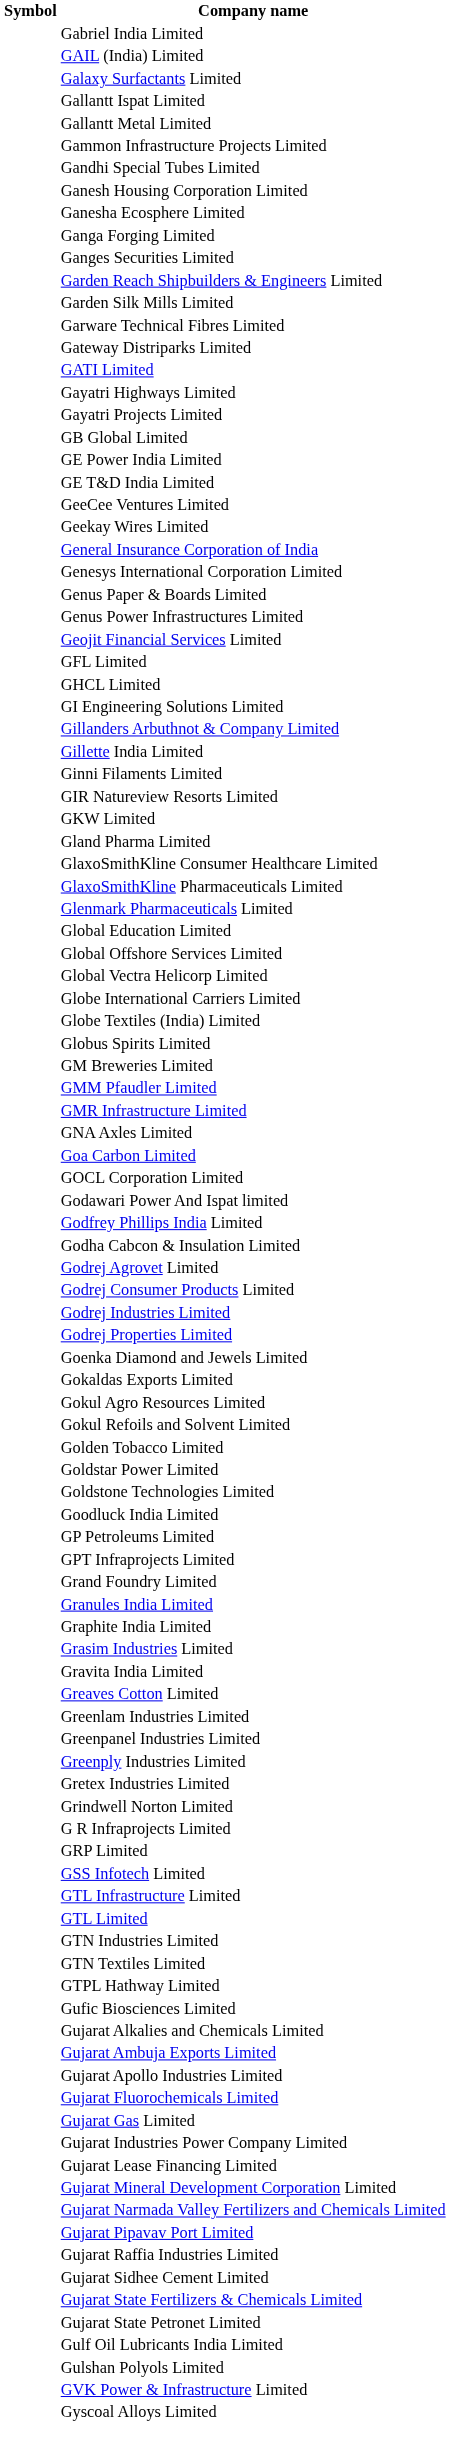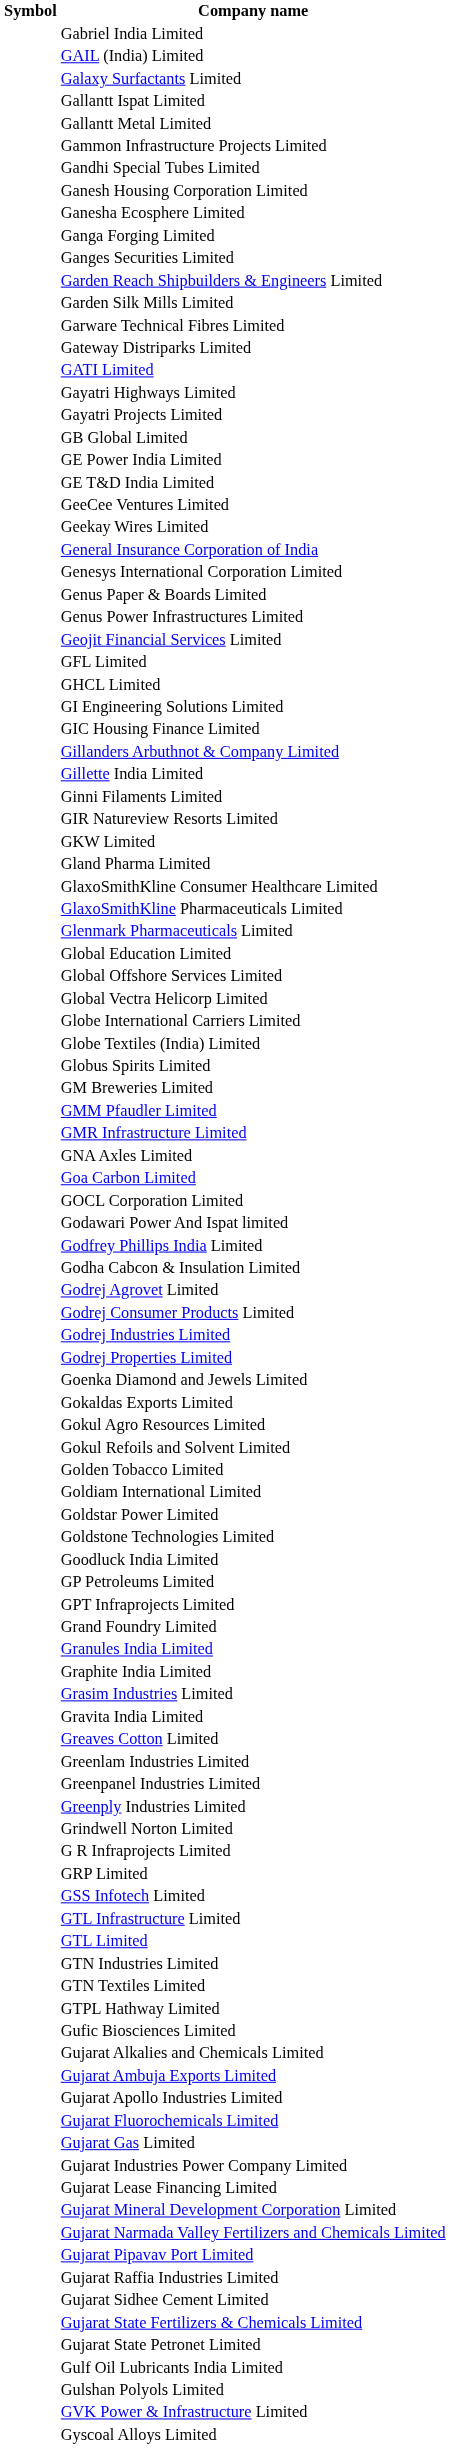 <table style="background:transparent;">
 <tr>
 <th>Symbol</th>
 <th>Company name</th>
 </tr>
 <tr>
 <td></td>
 <td>Gabriel India Limited</td>
 </tr>
 <tr>
 <td></td>
 <td><a href='#'>GAIL</a> (India) Limited</td>
 </tr>
 <tr>
 <td></td>
 <td><a href='#'>Galaxy Surfactants</a> Limited</td>
 </tr>
 <tr>
 <td></td>
 <td>Gallantt Ispat Limited</td>
 </tr>
 <tr>
 <td></td>
 <td>Gallantt Metal Limited</td>
 </tr>
 <tr>
 <td></td>
 <td>Gammon Infrastructure Projects Limited</td>
 </tr>
 <tr>
 <td></td>
 <td>Gandhi Special Tubes Limited</td>
 </tr>
 <tr>
 <td></td>
 <td>Ganesh Housing Corporation Limited</td>
 </tr>
 <tr>
 <td></td>
 <td>Ganesha Ecosphere Limited</td>
 </tr>
 <tr>
 <td></td>
 <td>Ganga Forging Limited</td>
 </tr>
 <tr>
 <td></td>
 <td>Ganges Securities Limited</td>
 </tr>
 <tr>
 <td></td>
 <td><a href='#'>Garden Reach Shipbuilders & Engineers</a> Limited</td>
 </tr>
 <tr>
 <td></td>
 <td>Garden Silk Mills Limited</td>
 </tr>
 <tr>
 <td></td>
 <td>Garware Technical Fibres Limited</td>
 </tr>
 <tr>
 <td></td>
 <td>Gateway Distriparks Limited</td>
 </tr>
 <tr>
 <td></td>
 <td><a href='#'>GATI Limited</a></td>
 </tr>
 <tr>
 <td></td>
 <td>Gayatri Highways Limited</td>
 </tr>
 <tr>
 <td></td>
 <td>Gayatri Projects Limited</td>
 </tr>
 <tr>
 <td></td>
 <td>GB Global Limited</td>
 </tr>
 <tr>
 <td></td>
 <td>GE Power India Limited</td>
 </tr>
 <tr>
 <td></td>
 <td>GE T&D India Limited</td>
 </tr>
 <tr>
 <td></td>
 <td>GeeCee Ventures Limited</td>
 </tr>
 <tr>
 <td></td>
 <td>Geekay Wires Limited</td>
 </tr>
 <tr>
 <td></td>
 <td><a href='#'>General Insurance Corporation of India</a></td>
 </tr>
 <tr>
 <td></td>
 <td>Genesys International Corporation Limited</td>
 </tr>
 <tr>
 <td></td>
 <td>Genus Paper & Boards Limited</td>
 </tr>
 <tr>
 <td></td>
 <td>Genus Power Infrastructures Limited</td>
 </tr>
 <tr>
 <td></td>
 <td><a href='#'>Geojit Financial Services</a> Limited</td>
 </tr>
 <tr>
 <td></td>
 <td>GFL Limited</td>
 </tr>
 <tr>
 <td></td>
 <td>GHCL Limited</td>
 </tr>
 <tr>
 <td></td>
 <td>GI Engineering Solutions Limited</td>
+</tr>
+<tr>
+<td></td>
+<td>GIC Housing Finance Limited</td>
 </tr>
 <tr>
 <td></td>
 <td><a href='#'>Gillanders Arbuthnot & Company Limited</a></td>
 </tr>
 <tr>
 <td></td>
 <td><a href='#'>Gillette</a> India Limited</td>
 </tr>
 <tr>
 <td></td>
 <td>Ginni Filaments Limited</td>
 </tr>
 <tr>
 <td></td>
 <td>GIR Natureview Resorts Limited</td>
 </tr>
 <tr>
 <td></td>
 <td>GKW Limited</td>
 </tr>
 <tr>
 <td></td>
 <td>Gland Pharma Limited</td>
 </tr>
 <tr>
 <td></td>
 <td>GlaxoSmithKline Consumer Healthcare Limited</td>
 </tr>
 <tr>
 <td></td>
 <td><a href='#'>GlaxoSmithKline</a> Pharmaceuticals Limited</td>
 </tr>
 <tr>
 <td></td>
 <td><a href='#'>Glenmark Pharmaceuticals</a> Limited</td>
 </tr>
 <tr>
 <td></td>
 <td>Global Education Limited</td>
 </tr>
 <tr>
 <td></td>
 <td>Global Offshore Services Limited</td>
 </tr>
 <tr>
 <td></td>
 <td>Global Vectra Helicorp Limited</td>
 </tr>
 <tr>
 <td></td>
 <td>Globe International Carriers Limited</td>
 </tr>
 <tr>
 <td></td>
 <td>Globe Textiles (India) Limited</td>
 </tr>
 <tr>
 <td></td>
 <td>Globus Spirits Limited</td>
 </tr>
 <tr>
 <td></td>
 <td>GM Breweries Limited</td>
 </tr>
 <tr>
 <td></td>
 <td><a href='#'>GMM Pfaudler Limited</a></td>
 </tr>
 <tr>
 <td></td>
 <td><a href='#'>GMR Infrastructure Limited</a></td>
 </tr>
 <tr>
 <td></td>
 <td>GNA Axles Limited</td>
 </tr>
 <tr>
 <td></td>
 <td><a href='#'>Goa Carbon Limited</a></td>
 </tr>
 <tr>
 <td></td>
 <td>GOCL Corporation Limited</td>
 </tr>
 <tr>
 <td></td>
 <td>Godawari Power And Ispat limited</td>
 </tr>
 <tr>
 <td></td>
 <td><a href='#'>Godfrey Phillips India</a> Limited</td>
 </tr>
 <tr>
 <td></td>
 <td>Godha Cabcon & Insulation Limited</td>
 </tr>
 <tr>
 <td></td>
 <td><a href='#'>Godrej Agrovet</a> Limited</td>
 </tr>
 <tr>
 <td></td>
 <td><a href='#'>Godrej Consumer Products</a> Limited</td>
 </tr>
 <tr>
 <td></td>
 <td><a href='#'>Godrej Industries Limited</a></td>
 </tr>
 <tr>
 <td></td>
 <td><a href='#'>Godrej Properties Limited</a></td>
 </tr>
 <tr>
 <td></td>
 <td>Goenka Diamond and Jewels Limited</td>
 </tr>
 <tr>
 <td></td>
 <td>Gokaldas Exports Limited</td>
 </tr>
 <tr>
 <td></td>
 <td>Gokul Agro Resources Limited</td>
 </tr>
 <tr>
 <td></td>
 <td>Gokul Refoils and Solvent Limited</td>
 </tr>
 <tr>
 <td></td>
 <td>Golden Tobacco Limited</td>
 </tr>
 <tr>
 <td></td>
+<td>Goldiam International Limited</td>
+</tr>
+<tr>
+<td></td>
 <td>Goldstar Power Limited</td>
 </tr>
 <tr>
 <td></td>
 <td>Goldstone Technologies Limited</td>
 </tr>
 <tr>
 <td></td>
 <td>Goodluck India Limited</td>
 </tr>
 <tr>
 <td></td>
 <td>GP Petroleums Limited</td>
 </tr>
 <tr>
 <td></td>
 <td>GPT Infraprojects Limited</td>
 </tr>
 <tr>
 <td></td>
 <td>Grand Foundry Limited</td>
 </tr>
 <tr>
 <td></td>
 <td><a href='#'>Granules India Limited</a></td>
 </tr>
 <tr>
 <td></td>
 <td>Graphite India Limited</td>
 </tr>
 <tr>
 <td></td>
 <td><a href='#'>Grasim Industries</a> Limited</td>
 </tr>
 <tr>
 <td></td>
 <td>Gravita India Limited</td>
 </tr>
 <tr>
 <td></td>
 <td><a href='#'>Greaves Cotton</a> Limited</td>
 </tr>
 <tr>
 <td></td>
 <td>Greenlam Industries Limited</td>
 </tr>
 <tr>
 <td></td>
 <td>Greenpanel Industries Limited</td>
 </tr>
 <tr>
 <td></td>
 <td><a href='#'>Greenply</a> Industries Limited</td>
-</tr>
-<tr>
-<td></td>
-<td>Gretex Industries Limited</td>
 </tr>
 <tr>
 <td></td>
 <td>Grindwell Norton Limited</td>
 </tr>
 <tr>
 <td></td>
 <td>G R Infraprojects Limited</td>
 </tr>
 <tr>
 <td></td>
 <td>GRP Limited</td>
 </tr>
 <tr>
 <td></td>
 <td><a href='#'>GSS Infotech</a> Limited</td>
 </tr>
 <tr>
 <td></td>
 <td><a href='#'>GTL Infrastructure</a> Limited</td>
 </tr>
 <tr>
 <td></td>
 <td><a href='#'>GTL Limited</a></td>
 </tr>
 <tr>
 <td></td>
 <td>GTN Industries Limited</td>
 </tr>
 <tr>
 <td></td>
 <td>GTN Textiles Limited</td>
 </tr>
 <tr>
 <td></td>
 <td>GTPL Hathway Limited</td>
 </tr>
 <tr>
 <td></td>
 <td>Gufic Biosciences Limited</td>
 </tr>
 <tr>
 <td></td>
 <td>Gujarat Alkalies and Chemicals Limited</td>
 </tr>
 <tr>
 <td></td>
 <td><a href='#'>Gujarat Ambuja Exports Limited</a></td>
 </tr>
 <tr>
 <td></td>
 <td>Gujarat Apollo Industries Limited</td>
 </tr>
 <tr>
 <td></td>
 <td><a href='#'>Gujarat Fluorochemicals Limited</a></td>
 </tr>
 <tr>
 <td></td>
 <td><a href='#'>Gujarat Gas</a> Limited</td>
 </tr>
 <tr>
 <td></td>
 <td>Gujarat Industries Power Company Limited</td>
 </tr>
 <tr>
 <td></td>
 <td>Gujarat Lease Financing Limited</td>
 </tr>
 <tr>
 <td></td>
 <td><a href='#'>Gujarat Mineral Development Corporation</a> Limited</td>
 </tr>
 <tr>
 <td></td>
 <td><a href='#'>Gujarat Narmada Valley Fertilizers and Chemicals Limited</a></td>
 </tr>
 <tr>
 <td></td>
 <td><a href='#'>Gujarat Pipavav Port Limited</a></td>
 </tr>
 <tr>
 <td></td>
 <td>Gujarat Raffia Industries Limited</td>
 </tr>
 <tr>
 <td></td>
 <td>Gujarat Sidhee Cement Limited</td>
 </tr>
 <tr>
 <td></td>
 <td><a href='#'>Gujarat State Fertilizers & Chemicals Limited</a></td>
 </tr>
 <tr>
 <td></td>
 <td>Gujarat State Petronet Limited</td>
 </tr>
 <tr>
 <td></td>
 <td>Gulf Oil Lubricants India Limited</td>
 </tr>
 <tr>
 <td></td>
 <td>Gulshan Polyols Limited</td>
 </tr>
 <tr>
 <td></td>
 <td><a href='#'>GVK Power & Infrastructure</a> Limited</td>
 </tr>
 <tr>
 <td></td>
 <td>Gyscoal Alloys Limited</td>
 </tr>
 <tr>
 </tr>
 </table>
